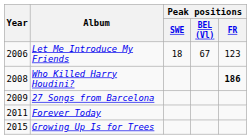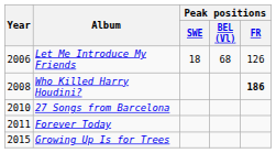 <table class="wikitable">
 <tr>
 <th align="center" rowspan="2" width="10">Year</th>
 <th align="center" rowspan="2" width="190">Album</th>
 <th align="center" colspan="4" width="30">Peak positions</th>
 </tr>
 <tr>
 <th scope="col" style="width:3em;font-size:90%;"><a href='#'>SWE</a><br></th>
 <th scope="col" style="width:3em;font-size:90%;"><a href='#'>BEL <br>(Vl)</a><br></th>
 <th scope="col" style="width:3em;font-size:90%;"><a href='#'>FR</a><br></th>
 </tr>
 <tr>
 <td align="center" rowspan="1">2006</td>
 <td><em><a href='#'>Let Me Introduce My Friends</a></em></td>
 <td align="center">18</td>
-<td align="center">67</td>
-<td align="center">123</td>
+<td align="center">68</td>
+<td align="center">126</td>
 </tr>
 <tr>
 <td align="center" rowspan="1">2008</td>
 <td><em><a href='#'>Who Killed Harry Houdini?</a></em></td>
 <td align="center"></td>
 <td align="center"></td>
 <td align="center"><strong>186</strong></td>
 </tr>
 <tr>
-<td align="center" rowspan="1">2009</td>
+<td align="center" rowspan="1">2010</td>
 <td><em><a href='#'>27 Songs from Barcelona</a></em></td>
 <td align="center"></td>
 <td align="center"></td>
 <td align="center"></td>
 </tr>
 <tr>
 <td align="center" rowspan="1">2011</td>
 <td><em><a href='#'>Forever Today</a></em></td>
 <td align="center"></td>
 <td align="center"></td>
 <td align="center"></td>
 </tr>
 <tr>
 <td align="center" rowspan="1">2015</td>
 <td><em><a href='#'>Growing Up Is for Trees</a></em></td>
 <td align="center"></td>
 <td align="center"></td>
 <td align="center"></td>
 </tr>
 </table>
